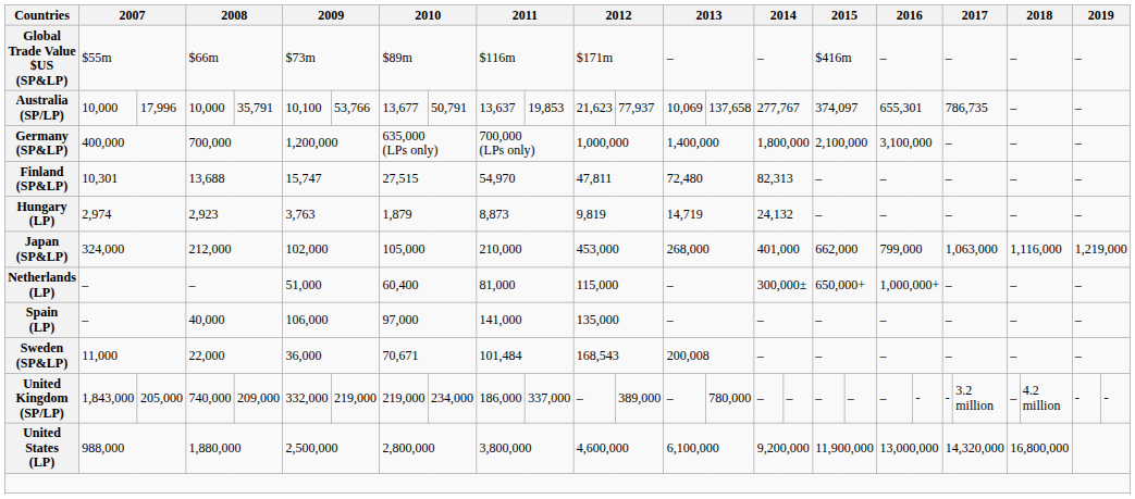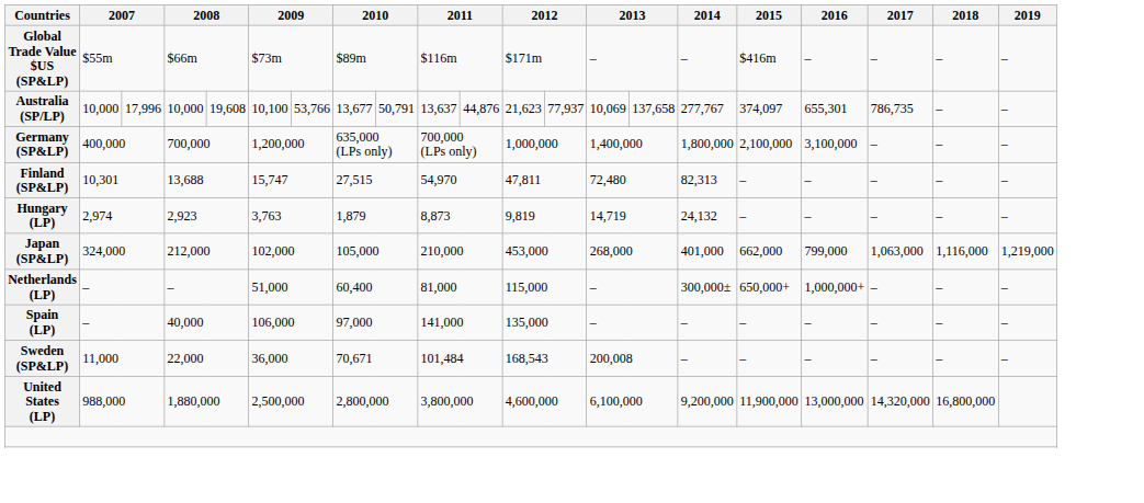 <table class="wikitable mw-collapsible mw-collapsed plainrowheaders sortable" style="width:99.9%;">
 <tr>
 <th class=unsortable>Countries</th>
 <th colspan="2" class=sortable>2007</th>
 <th colspan="2" class=sortable>2008</th>
 <th colspan="2" class=sortable>2009</th>
 <th colspan="2" class=sortable>2010</th>
 <th colspan="2" class=sortable>2011</th>
 <th colspan="2" class=sortable>2012</th>
 <th colspan="2" class=sortable>2013</th>
 <th colspan="2" class=sortable>2014</th>
 <th colspan="2" class=sortable>2015</th>
 <th colspan="2" class=sortable>2016</th>
 <th colspan="2" class=sortable>2017</th>
 <th colspan="2" class=sortable>2018</th>
 <th colspan="2" class=sortable>2019</th>
 </tr>
 <tr>
 <th>Global Trade Value $US<br>(SP&LP)</th>
 <td colspan="2">$55m</td>
 <td colspan="2">$66m</td>
 <td colspan="2">$73m</td>
 <td colspan="2">$89m</td>
 <td colspan="2">$116m</td>
 <td colspan="2">$171m</td>
 <td colspan="2">–</td>
 <td colspan="2">–</td>
 <td colspan="2">$416m</td>
 <td colspan="2">–</td>
 <td colspan="2">–</td>
 <td colspan="2">–</td>
 <td colspan="2">–</td>
 </tr>
 <tr>
 <th>Australia<br>(SP/LP)</th>
 <td>10,000</td>
 <td>17,996</td>
 <td>10,000</td>
-<td>35,791</td>
+<td>19,608</td>
 <td>10,100</td>
 <td>53,766</td>
 <td>13,677</td>
 <td>50,791</td>
 <td>13,637</td>
-<td>19,853</td>
+<td>44,876</td>
 <td>21,623</td>
 <td>77,937</td>
 <td>10,069</td>
 <td>137,658</td>
 <td colspan="2">277,767</td>
 <td colspan="2">374,097</td>
 <td colspan="2">655,301</td>
 <td colspan="2">786,735</td>
 <td colspan="2">–</td>
 <td colspan="2">–</td>
 </tr>
 <tr>
 <th>Germany<br>(SP&LP)</th>
 <td colspan="2">400,000</td>
 <td colspan="2">700,000</td>
 <td colspan="2">1,200,000</td>
 <td colspan="2">635,000<br>(LPs only)</td>
 <td colspan="2">700,000<br>(LPs only)</td>
 <td colspan="2">1,000,000</td>
 <td colspan="2">1,400,000</td>
 <td colspan="2">1,800,000</td>
 <td colspan="2">2,100,000</td>
 <td colspan="2">3,100,000</td>
 <td colspan="2">–</td>
 <td colspan="2">–</td>
 <td colspan="2">–</td>
 </tr>
 <tr>
 <th>Finland<br>(SP&LP)</th>
 <td colspan="2">10,301</td>
 <td colspan="2">13,688</td>
 <td colspan="2">15,747</td>
 <td colspan="2">27,515</td>
 <td colspan="2">54,970</td>
 <td colspan="2">47,811</td>
 <td colspan="2">72,480</td>
 <td colspan="2">82,313</td>
 <td colspan="2">–</td>
 <td colspan="2">–</td>
 <td colspan="2">–</td>
 <td colspan="2">–</td>
 <td colspan="2">–</td>
 </tr>
 <tr>
 <th>Hungary<br>(LP)</th>
 <td colspan="2">2,974</td>
 <td colspan="2">2,923</td>
 <td colspan="2">3,763</td>
 <td colspan="2">1,879</td>
 <td colspan="2">8,873</td>
 <td colspan="2">9,819</td>
 <td colspan="2">14,719</td>
 <td colspan="2">24,132</td>
 <td colspan="2">–</td>
 <td colspan="2">–</td>
 <td colspan="2">–</td>
 <td colspan="2">–</td>
 <td colspan="2">–</td>
 </tr>
 <tr>
 <th>Japan<br>(SP&LP)</th>
 <td colspan="2">324,000</td>
 <td colspan="2">212,000</td>
 <td colspan="2">102,000</td>
 <td colspan="2">105,000</td>
 <td colspan="2">210,000</td>
 <td colspan="2">453,000</td>
 <td colspan="2">268,000</td>
 <td colspan="2">401,000</td>
 <td colspan="2">662,000</td>
 <td colspan="2">799,000</td>
 <td colspan="2">1,063,000</td>
 <td colspan="2">1,116,000</td>
 <td colspan="2">1,219,000</td>
 </tr>
 <tr>
 <th>Netherlands<br>(LP)</th>
 <td colspan="2">–</td>
 <td colspan="2">–</td>
 <td colspan="2">51,000</td>
 <td colspan="2">60,400</td>
 <td colspan="2">81,000</td>
 <td colspan="2">115,000</td>
 <td colspan="2">–</td>
 <td colspan="2">300,000±</td>
 <td colspan="2">650,000+</td>
 <td colspan="2">1,000,000+</td>
 <td colspan="2">–</td>
 <td colspan="2">–</td>
 <td colspan="2">–</td>
 </tr>
 <tr>
 <th>Spain<br>(LP)</th>
 <td colspan="2">–</td>
 <td colspan="2">40,000</td>
 <td colspan="2">106,000</td>
 <td colspan="2">97,000</td>
 <td colspan="2">141,000</td>
 <td colspan="2">135,000</td>
 <td colspan="2">–</td>
 <td colspan="2">–</td>
 <td colspan="2">–</td>
 <td colspan="2">–</td>
 <td colspan="2">–</td>
 <td colspan="2">–</td>
 <td colspan="2">–</td>
 </tr>
 <tr>
 <th>Sweden<br>(SP&LP)</th>
 <td colspan="2">11,000</td>
 <td colspan="2">22,000</td>
 <td colspan="2">36,000</td>
 <td colspan="2">70,671</td>
 <td colspan="2">101,484</td>
 <td colspan="2">168,543</td>
 <td colspan="2">200,008</td>
 <td colspan="2">–</td>
 <td colspan="2">–</td>
 <td colspan="2">–</td>
 <td colspan="2">–</td>
 <td colspan="2">–</td>
 <td colspan="2">–</td>
 </tr>
 <tr>
-<th>United Kingdom<br>(SP/LP)</th>
-<td>1,843,000</td>
-<td>205,000</td>
-<td>740,000</td>
-<td>209,000</td>
-<td>332,000</td>
-<td>219,000</td>
-<td>219,000</td>
-<td>234,000</td>
-<td>186,000</td>
-<td>337,000</td>
-<td>–</td>
-<td>389,000</td>
-<td>–</td>
-<td>780,000</td>
-<td>–</td>
-<td>–</td>
-<td>–</td>
-<td>–</td>
-<td>–</td>
-<td>-</td>
-<td>-</td>
-<td>3.2 million</td>
-<td>–</td>
-<td>4.2 million</td>
-<td>-</td>
-<td>-</td>
-</tr>
-<tr>
 <th>United States<br>(LP)</th>
 <td colspan="2">988,000</td>
 <td colspan="2">1,880,000</td>
 <td colspan="2">2,500,000</td>
 <td colspan="2">2,800,000</td>
 <td colspan="2">3,800,000</td>
 <td colspan="2">4,600,000</td>
 <td colspan="2">6,100,000</td>
 <td colspan="2">9,200,000</td>
 <td colspan="2">11,900,000</td>
 <td colspan="2">13,000,000</td>
 <td colspan="2">14,320,000</td>
 <td colspan="2">16,800,000</td>
 <td colspan="2"></td>
 </tr>
 <tr |align=left|>
 <td colspan="15" style="border:0;"><br></td>
 </tr>
 <tr |align=left|>
 </tr>
 </table>
